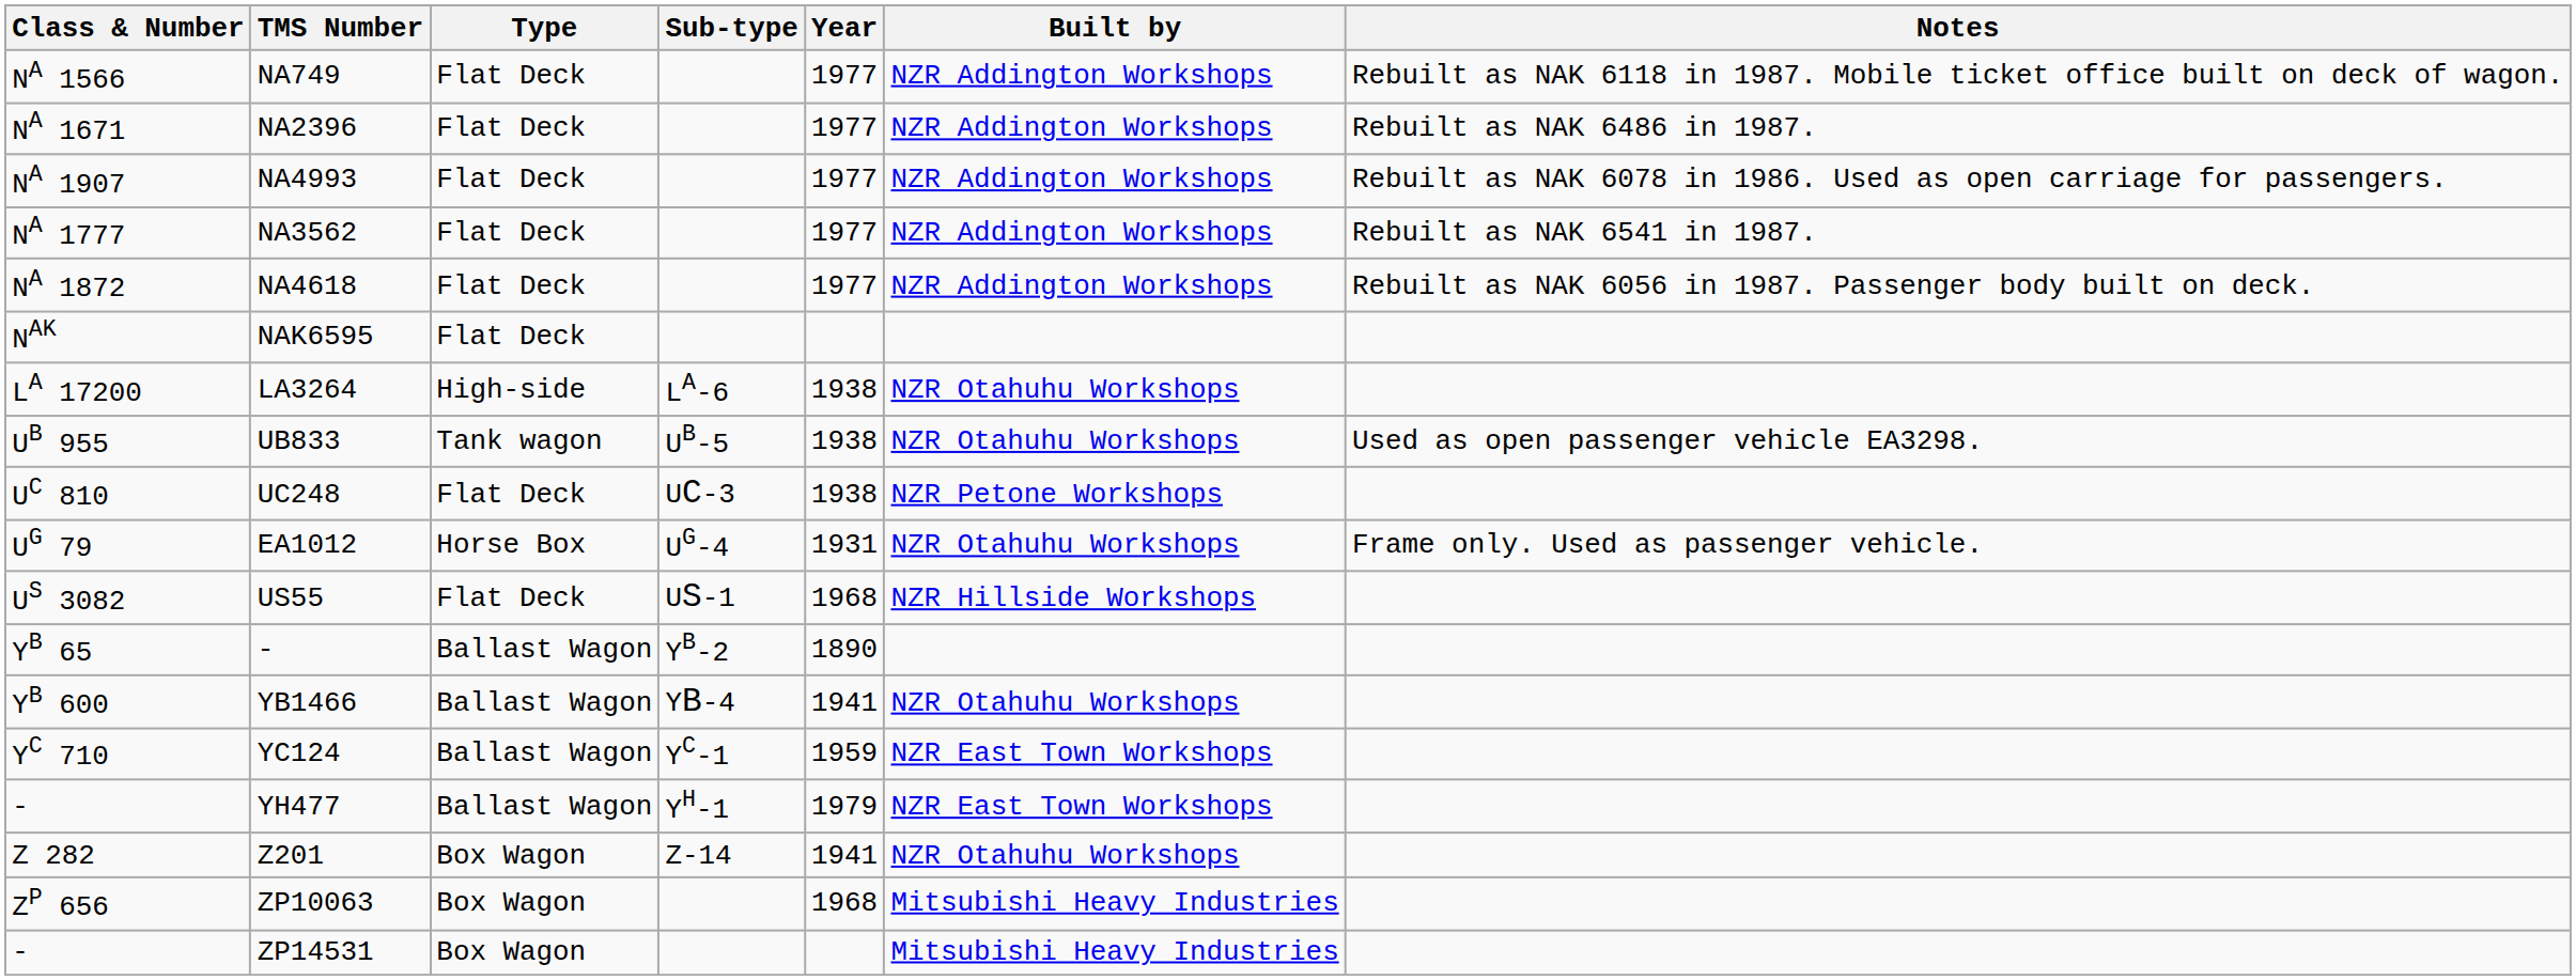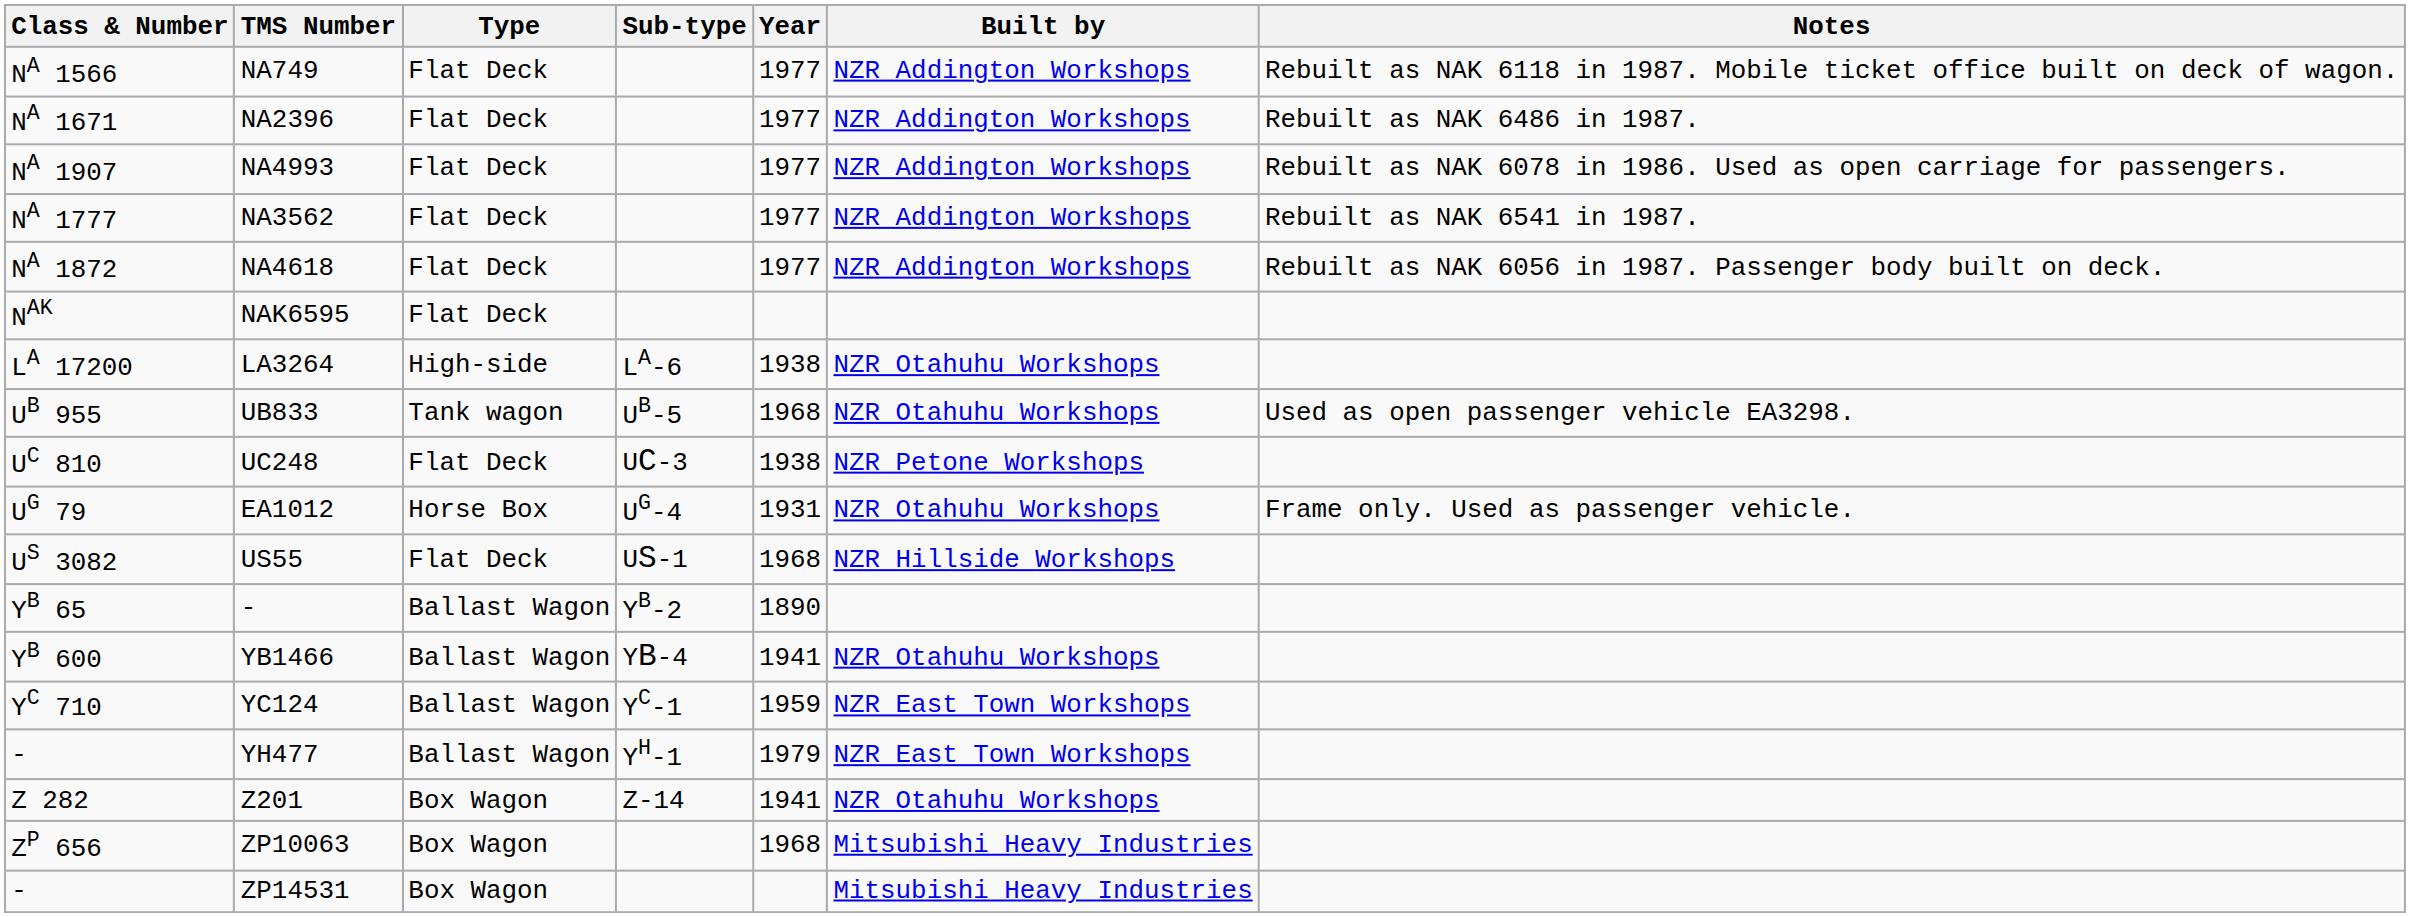 <table class="wikitable sortable">
 <tr>
 <th scope="col">Class & Number</th>
 <th scope="col">TMS Number</th>
 <th scope="col">Type</th>
 <th scope="col">Sub-type</th>
 <th scope="col">Year</th>
 <th scope="col">Built by</th>
 <th scope="col" class="unsortable">Notes</th>
 </tr>
 <tr>
 <td>N<sup>A</sup> 1566</td>
 <td>NA749</td>
 <td>Flat Deck</td>
 <td></td>
 <td>1977</td>
 <td><a href='#'>NZR Addington Workshops</a></td>
 <td>Rebuilt as NAK 6118 in 1987. Mobile ticket office built on deck of wagon.</td>
 </tr>
 <tr>
 <td>N<sup>A</sup> 1671</td>
 <td>NA2396</td>
 <td>Flat Deck</td>
 <td></td>
 <td>1977</td>
 <td><a href='#'>NZR Addington Workshops</a></td>
 <td>Rebuilt as NAK 6486 in 1987.</td>
 </tr>
 <tr>
 <td>N<sup>A</sup> 1907</td>
 <td>NA4993</td>
 <td>Flat Deck</td>
 <td></td>
 <td>1977</td>
 <td><a href='#'>NZR Addington Workshops</a></td>
 <td>Rebuilt as NAK 6078 in 1986. Used as open carriage for passengers.</td>
 </tr>
 <tr>
 <td>N<sup>A</sup> 1777</td>
 <td>NA3562</td>
 <td>Flat Deck</td>
 <td></td>
 <td>1977</td>
 <td><a href='#'>NZR Addington Workshops</a></td>
 <td>Rebuilt as NAK 6541 in 1987.</td>
 </tr>
 <tr>
 <td>N<sup>A</sup> 1872</td>
 <td>NA4618</td>
 <td>Flat Deck</td>
 <td></td>
 <td>1977</td>
 <td><a href='#'>NZR Addington Workshops</a></td>
 <td>Rebuilt as NAK 6056 in 1987. Passenger body built on deck.</td>
 </tr>
 <tr>
 <td>N<sup>AK</sup></td>
 <td>NAK6595</td>
 <td>Flat Deck</td>
 <td></td>
 <td></td>
 <td></td>
 <td></td>
 </tr>
 <tr>
 <td>L<sup>A</sup> 17200</td>
 <td>LA3264</td>
 <td>High-side</td>
 <td>L<sup>A</sup>-6</td>
 <td>1938</td>
 <td><a href='#'>NZR Otahuhu Workshops</a></td>
 <td></td>
 </tr>
 <tr>
 <td>U<sup>B</sup> 955</td>
 <td>UB833</td>
 <td>Tank wagon</td>
 <td>U<sup>B</sup>-5</td>
-<td>1938</td>
+<td>1968</td>
 <td><a href='#'>NZR Otahuhu Workshops</a></td>
 <td>Used as open passenger vehicle EA3298.</td>
 </tr>
 <tr>
 <td>U<sup>C</sup> 810</td>
 <td>UC248</td>
 <td>Flat Deck</td>
 <td>U<big>C</big>-3</td>
 <td>1938</td>
 <td><a href='#'>NZR Petone Workshops</a></td>
 <td></td>
 </tr>
 <tr>
 <td>U<sup>G</sup> 79</td>
 <td>EA1012</td>
 <td>Horse Box</td>
 <td>U<sup>G</sup>-4</td>
 <td>1931</td>
 <td><a href='#'>NZR Otahuhu Workshops</a></td>
 <td>Frame only. Used as passenger vehicle.</td>
 </tr>
 <tr>
 <td>U<sup>S</sup> 3082</td>
 <td>US55</td>
 <td>Flat Deck</td>
 <td>U<big>S</big>-1</td>
 <td>1968</td>
 <td><a href='#'>NZR Hillside Workshops</a></td>
 <td></td>
 </tr>
 <tr>
 <td>Y<sup>B</sup> 65</td>
 <td>-</td>
 <td>Ballast Wagon</td>
 <td>Y<sup>B</sup>-2</td>
 <td>1890</td>
 <td></td>
 <td></td>
 </tr>
 <tr>
 <td>Y<sup>B</sup> 600</td>
 <td>YB1466</td>
 <td>Ballast Wagon</td>
 <td>Y<big>B</big>-4</td>
 <td>1941</td>
 <td><a href='#'>NZR Otahuhu Workshops</a></td>
 <td></td>
 </tr>
 <tr>
 <td>Y<sup>C</sup> 710</td>
 <td>YC124</td>
 <td>Ballast Wagon</td>
 <td>Y<sup>C</sup>-1</td>
 <td>1959</td>
 <td><a href='#'>NZR East Town Workshops</a></td>
 <td></td>
 </tr>
 <tr>
 <td>-</td>
 <td>YH477</td>
 <td>Ballast Wagon</td>
 <td>Y<sup>H</sup>-1</td>
 <td>1979</td>
 <td><a href='#'>NZR East Town Workshops</a></td>
 <td></td>
 </tr>
 <tr>
 <td>Z 282</td>
 <td>Z201</td>
 <td>Box Wagon</td>
 <td>Z-14</td>
 <td>1941</td>
 <td><a href='#'>NZR Otahuhu Workshops</a></td>
 <td></td>
 </tr>
 <tr>
 <td>Z<sup>P</sup> 656</td>
 <td>ZP10063</td>
 <td>Box Wagon</td>
 <td></td>
 <td>1968</td>
 <td><a href='#'>Mitsubishi Heavy Industries</a></td>
 <td></td>
 </tr>
 <tr>
 <td>-</td>
 <td>ZP14531</td>
 <td>Box Wagon</td>
 <td></td>
 <td></td>
 <td><a href='#'>Mitsubishi Heavy Industries</a></td>
 <td></td>
 </tr>
 <tr>
 </tr>
 </table>
